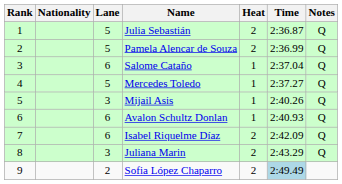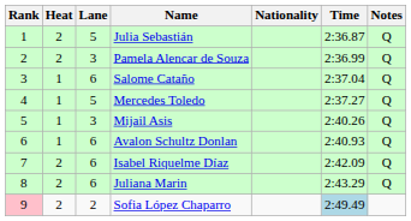 <table class="wikitable sortable" style="text-align:center">
 <tr>
 <th>Rank</th>
-<th>Nationality</th>
+<th>Heat</th>
 <th>Lane</th>
 <th>Name</th>
-<th>Heat</th>
+<th>Nationality</th>
 <th>Time</th>
 <th>Notes</th>
 </tr>
 <tr bgcolor=ccffcc>
 <td>1</td>
-<td align=left></td>
+<td>2</td>
 <td>5</td>
 <td align=left><a href='#'>Julia Sebastián</a></td>
-<td>2</td>
+<td align=left></td>
 <td>2:36.87</td>
 <td>Q</td>
 </tr>
 <tr bgcolor=ccffcc>
 <td>2</td>
+<td>2</td>
+<td>3</td>
+<td align=left><a href='#'>Pamela Alencar de Souza</a></td>
 <td align=left></td>
-<td>5</td>
-<td align=left><a href='#'>Pamela Alencar de Souza</a></td>
-<td>2</td>
 <td>2:36.99</td>
 <td>Q</td>
 </tr>
 <tr bgcolor=ccffcc>
 <td>3</td>
-<td align=left></td>
+<td>1</td>
 <td>6</td>
 <td align=left><a href='#'>Salome Cataño</a></td>
-<td>1</td>
+<td align=left></td>
 <td>2:37.04</td>
 <td>Q</td>
 </tr>
 <tr bgcolor=ccffcc>
 <td>4</td>
-<td align=left></td>
+<td>1</td>
 <td>5</td>
 <td align=left><a href='#'>Mercedes Toledo</a></td>
-<td>1</td>
+<td align=left></td>
 <td>2:37.27</td>
 <td>Q</td>
 </tr>
 <tr bgcolor=ccffcc>
 <td>5</td>
-<td align=left></td>
+<td>1</td>
 <td>3</td>
 <td align=left><a href='#'>Mijail Asis</a></td>
-<td>1</td>
+<td align=left></td>
 <td>2:40.26</td>
 <td>Q</td>
 </tr>
 <tr bgcolor=ccffcc>
 <td>6</td>
-<td align=left></td>
+<td>1</td>
 <td>6</td>
 <td align=left><a href='#'>Avalon Schultz Donlan</a></td>
-<td>1</td>
+<td align=left></td>
 <td>2:40.93</td>
 <td>Q</td>
 </tr>
 <tr bgcolor=ccffcc>
 <td>7</td>
-<td align=left></td>
+<td>2</td>
 <td>6</td>
 <td align=left><a href='#'>Isabel Riquelme Díaz</a></td>
-<td>2</td>
+<td align=left></td>
 <td>2:42.09</td>
 <td>Q</td>
 </tr>
 <tr bgcolor=ccffcc>
 <td>8</td>
+<td>2</td>
+<td>6</td>
+<td align=left><a href='#'>Juliana Marin</a></td>
 <td align=left></td>
-<td>3</td>
-<td align=left><a href='#'>Juliana Marin</a></td>
-<td>2</td>
 <td>2:43.29</td>
 <td>Q</td>
 </tr>
 <tr>
-<td>9</td>
-<td align=left></td>
+<td style="background: pink;">9</td>
+<td>2</td>
 <td>2</td>
 <td align=left><a href='#'>Sofia López Chaparro</a></td>
-<td>2</td>
+<td align=left></td>
 <td style="background: lightblue;">2:49.49</td>
 <td></td>
 </tr>
 </table>
